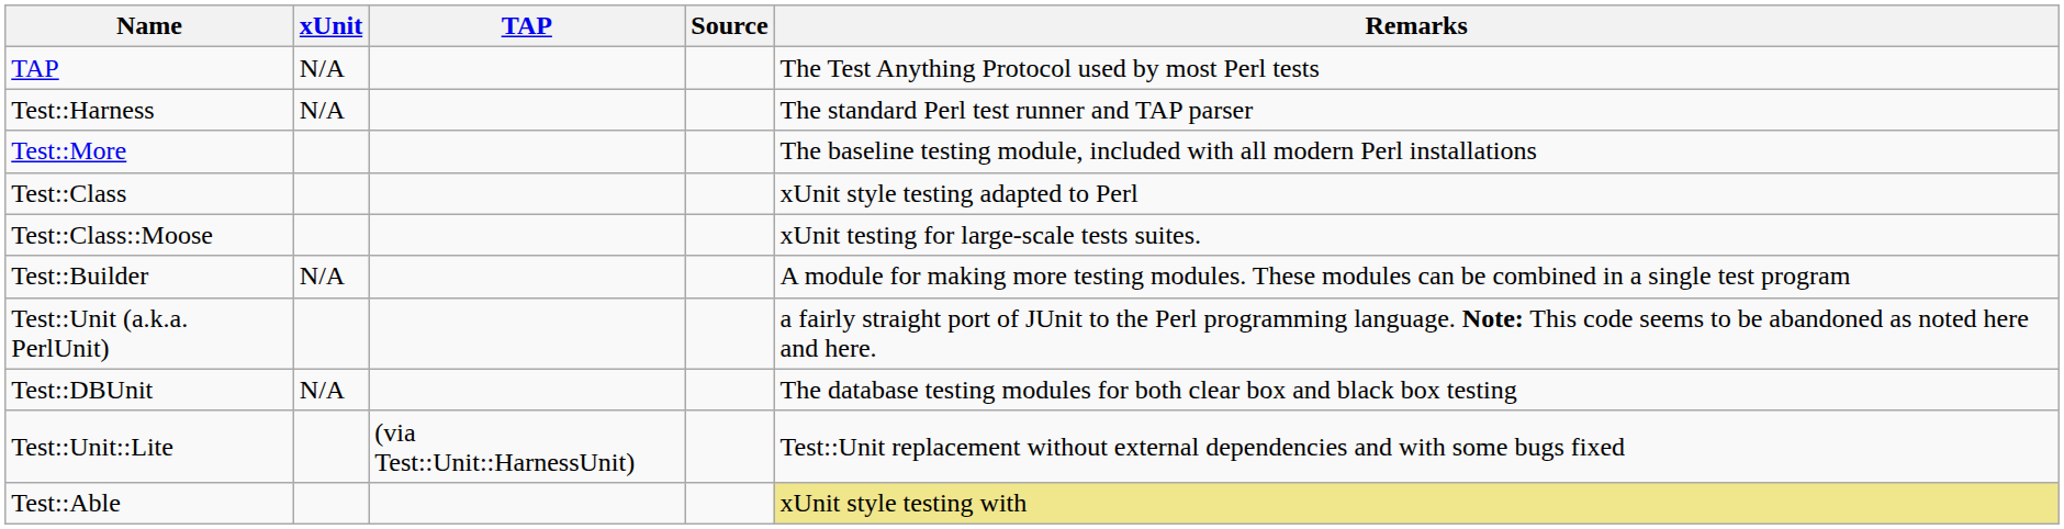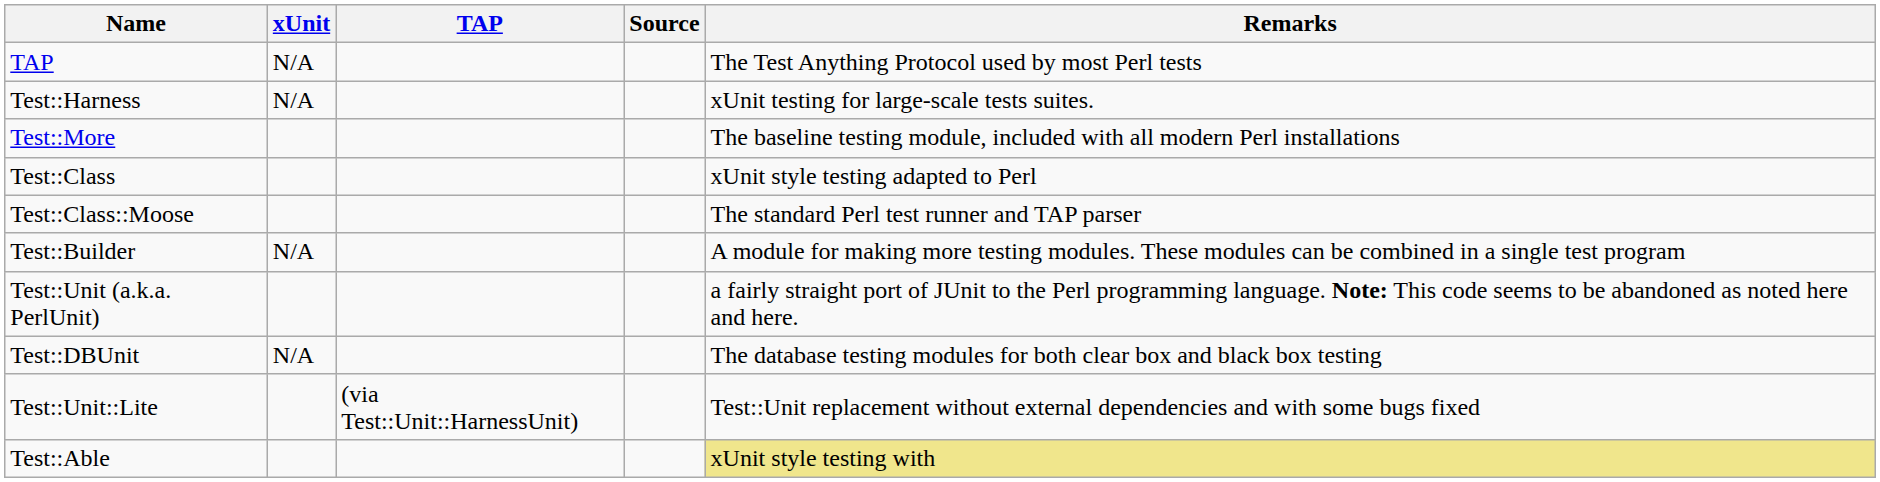 <table class="wikitable sortable">
 <tr>
 <th>Name</th>
 <th><a href='#'>xUnit</a></th>
 <th><a href='#'>TAP</a></th>
 <th>Source</th>
 <th>Remarks</th>
 </tr>
 <tr>
 <td><a href='#'>TAP</a></td>
 <td>N/A</td>
 <td></td>
 <td></td>
 <td>The Test Anything Protocol used by most Perl tests</td>
 </tr>
 <tr>
 <td>Test::Harness</td>
 <td>N/A</td>
 <td></td>
 <td></td>
-<td>The standard Perl test runner and TAP parser</td>
+<td>xUnit testing for large-scale tests suites.</td>
 </tr>
 <tr>
 <td><a href='#'>Test::More</a></td>
 <td></td>
 <td></td>
 <td></td>
 <td>The baseline testing module, included with all modern Perl installations</td>
 </tr>
 <tr>
 <td>Test::Class</td>
 <td></td>
 <td></td>
 <td></td>
 <td>xUnit style testing adapted to Perl</td>
 </tr>
 <tr>
 <td>Test::Class::Moose</td>
 <td></td>
 <td></td>
 <td></td>
-<td>xUnit testing for large-scale tests suites.</td>
+<td>The standard Perl test runner and TAP parser</td>
 </tr>
 <tr>
 <td>Test::Builder</td>
 <td>N/A</td>
 <td></td>
 <td></td>
 <td>A module for making more testing modules. These modules can be combined in a single test program</td>
 </tr>
 <tr>
 <td>Test::Unit (a.k.a. PerlUnit)</td>
 <td></td>
 <td></td>
 <td></td>
 <td>a fairly straight port of JUnit to the Perl programming language. <strong>Note:</strong> This code seems to be abandoned as noted here  and here.</td>
 </tr>
 <tr>
 <td>Test::DBUnit</td>
 <td>N/A</td>
 <td></td>
 <td></td>
 <td>The database testing modules for both clear box and black box testing</td>
 </tr>
 <tr>
 <td>Test::Unit::Lite</td>
 <td></td>
 <td> (via Test::Unit::HarnessUnit)</td>
 <td></td>
 <td>Test::Unit replacement without external dependencies and with some bugs fixed</td>
 </tr>
 <tr>
 <td>Test::Able</td>
 <td></td>
 <td></td>
 <td></td>
 <td style="background: khaki;">xUnit style testing with </td>
 </tr>
 </table>
